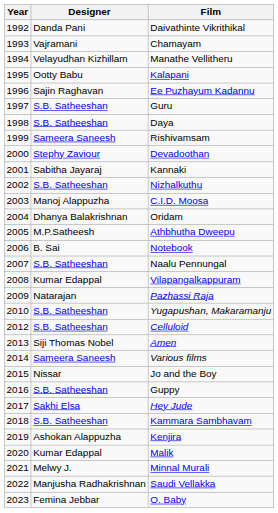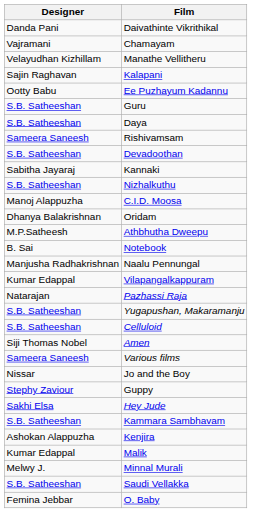 <table class="wikitable sortable">
 <tr>
-<th>Year</th>
 <th>Designer</th>
 <th>Film</th>
 </tr>
 <tr>
-<td>1992</td>
 <td>Danda Pani</td>
 <td>Daivathinte Vikrithikal</td>
 </tr>
 <tr>
-<td>1993</td>
 <td>Vajramani</td>
 <td>Chamayam</td>
 </tr>
 <tr>
-<td>1994</td>
 <td>Velayudhan Kizhillam</td>
 <td>Manathe Vellitheru</td>
 </tr>
 <tr>
-<td>1995</td>
-<td>Ootty Babu</td>
+<td>Sajin Raghavan</td>
 <td><a href='#'>Kalapani</a></td>
 </tr>
 <tr>
-<td>1996</td>
-<td>Sajin Raghavan</td>
+<td>Ootty Babu</td>
 <td><a href='#'>Ee Puzhayum Kadannu</a></td>
 </tr>
 <tr>
-<td>1997</td>
 <td><a href='#'>S.B. Satheeshan</a></td>
 <td>Guru</td>
 </tr>
 <tr>
-<td>1998</td>
 <td><a href='#'>S.B. Satheeshan</a></td>
 <td>Daya</td>
 </tr>
 <tr>
-<td>1999</td>
 <td><a href='#'>Sameera Saneesh</a></td>
 <td>Rishivamsam</td>
 </tr>
 <tr>
-<td>2000</td>
-<td><a href='#'>Stephy Zaviour</a></td>
+<td><a href='#'>S.B. Satheeshan</a></td>
 <td><a href='#'>Devadoothan</a></td>
 </tr>
 <tr>
-<td>2001</td>
 <td>Sabitha Jayaraj</td>
 <td>Kannaki</td>
 </tr>
 <tr>
-<td>2002</td>
 <td><a href='#'>S.B. Satheeshan</a></td>
 <td><a href='#'>Nizhalkuthu</a></td>
 </tr>
 <tr>
-<td>2003</td>
 <td>Manoj Alappuzha</td>
 <td><a href='#'>C.I.D. Moosa</a></td>
 </tr>
 <tr>
-<td>2004</td>
 <td>Dhanya Balakrishnan</td>
 <td>Oridam</td>
 </tr>
 <tr>
-<td>2005</td>
 <td>M.P.Satheesh</td>
 <td><a href='#'>Athbhutha Dweepu</a></td>
 </tr>
 <tr>
-<td>2006</td>
 <td>B. Sai</td>
 <td><a href='#'>Notebook</a></td>
 </tr>
 <tr>
-<td>2007</td>
-<td><a href='#'>S.B. Satheeshan</a></td>
+<td>Manjusha Radhakrishnan</td>
 <td>Naalu Pennungal</td>
 </tr>
 <tr>
-<td>2008</td>
 <td>Kumar Edappal</td>
 <td><a href='#'>Vilapangalkappuram</a></td>
 </tr>
 <tr>
-<td>2009</td>
 <td>Natarajan</td>
 <td><em><a href='#'>Pazhassi Raja</a></em></td>
 </tr>
 <tr>
-<td>2010</td>
 <td><a href='#'>S.B. Satheeshan</a></td>
 <td><em>Yugapushan, Makaramanju</em></td>
 </tr>
 <tr>
-<td>2012</td>
 <td><a href='#'>S.B. Satheeshan</a></td>
 <td><em><a href='#'>Celluloid</a></em></td>
 </tr>
 <tr>
-<td>2013</td>
 <td>Siji Thomas Nobel</td>
 <td><em><a href='#'>Amen</a></em></td>
 </tr>
 <tr>
-<td>2014</td>
 <td><a href='#'>Sameera Saneesh</a></td>
 <td><em>Various films</em></td>
 </tr>
 <tr>
-<td>2015</td>
 <td>Nissar</td>
 <td>Jo and the Boy</td>
 </tr>
 <tr>
-<td>2016</td>
-<td><a href='#'>S.B. Satheeshan</a></td>
+<td><a href='#'>Stephy Zaviour</a></td>
 <td>Guppy</td>
 </tr>
 <tr>
-<td>2017</td>
 <td><a href='#'>Sakhi Elsa</a></td>
 <td><em><a href='#'>Hey Jude</a></em></td>
 </tr>
 <tr>
-<td>2018</td>
 <td><a href='#'>S.B. Satheeshan</a></td>
 <td><a href='#'>Kammara Sambhavam</a></td>
 </tr>
 <tr>
-<td>2019</td>
 <td>Ashokan Alappuzha</td>
 <td><a href='#'>Kenjira</a></td>
 </tr>
 <tr>
-<td>2020</td>
 <td>Kumar Edappal</td>
 <td><a href='#'>Malik</a></td>
 </tr>
 <tr>
-<td>2021</td>
 <td>Melwy J.</td>
 <td><a href='#'>Minnal Murali</a></td>
 </tr>
 <tr>
-<td>2022</td>
-<td>Manjusha Radhakrishnan</td>
+<td><a href='#'>S.B. Satheeshan</a></td>
 <td><a href='#'>Saudi Vellakka</a></td>
 </tr>
 <tr>
-<td>2023</td>
 <td>Femina Jebbar</td>
 <td><a href='#'>O. Baby</a></td>
 </tr>
 </table>
